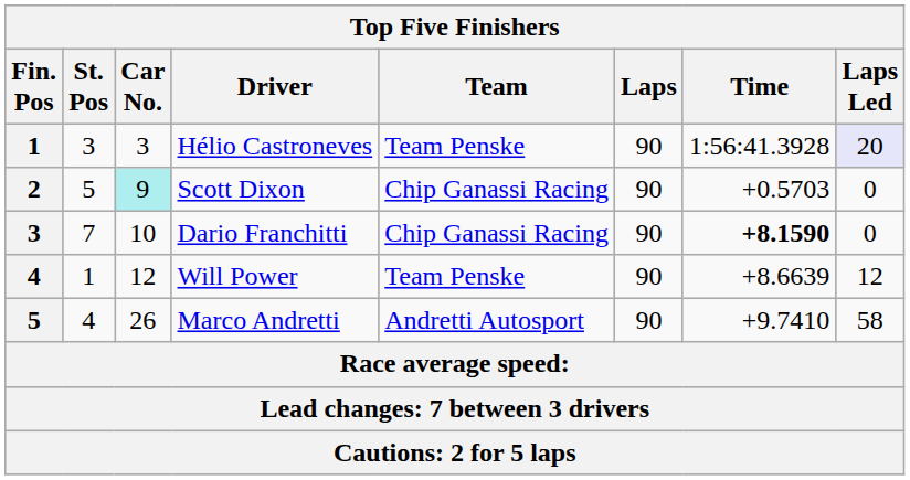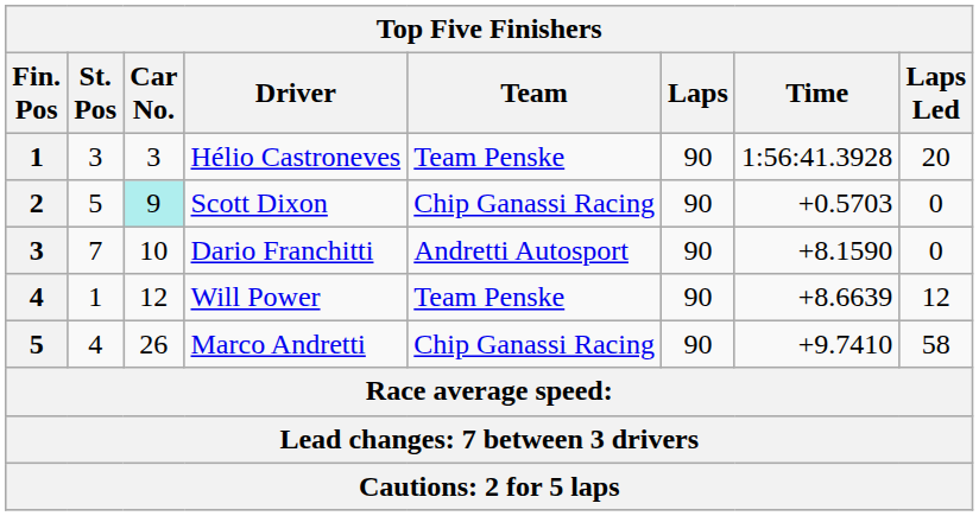 <table class="wikitable" style="font-size:95%;">
 <tr>
 <th colspan=9>Top Five Finishers</th>
 </tr>
 <tr>
 <th>Fin.<br>Pos</th>
 <th>St.<br>Pos</th>
 <th>Car<br>No.</th>
 <th>Driver</th>
 <th>Team</th>
 <th>Laps</th>
 <th>Time</th>
 <th>Laps<br>Led</th>
 </tr>
 <tr>
 <th>1</th>
 <td align=center>3</td>
 <td align=center>3</td>
 <td> <a href='#'>Hélio Castroneves</a></td>
 <td><a href='#'>Team Penske</a></td>
 <td align=center>90</td>
 <td align=right>1:56:41.3928</td>
-<td align=center style="background: lavender;">20</td>
+<td align=center>20</td>
 </tr>
 <tr>
 <th>2</th>
 <td align=center>5</td>
 <td align=center style="background: paleturquoise;">9</td>
 <td> <a href='#'>Scott Dixon</a></td>
 <td><a href='#'>Chip Ganassi Racing</a></td>
 <td align=center>90</td>
 <td align=right>+0.5703</td>
 <td align=center>0</td>
 </tr>
 <tr>
 <th>3</th>
 <td align=center>7</td>
 <td align=center>10</td>
 <td> <a href='#'>Dario Franchitti</a></td>
-<td><a href='#'>Chip Ganassi Racing</a></td>
+<td><a href='#'>Andretti Autosport</a></td>
 <td align=center>90</td>
-<td align=right><strong>+8.1590</strong></td>
+<td align=right>+8.1590</td>
 <td align=center>0</td>
 </tr>
 <tr>
 <th>4</th>
 <td align=center>1</td>
 <td align=center>12</td>
 <td> <a href='#'>Will Power</a></td>
 <td><a href='#'>Team Penske</a></td>
 <td align=center>90</td>
 <td align=right>+8.6639</td>
 <td align=center>12</td>
 </tr>
 <tr>
 <th>5</th>
 <td align=center>4</td>
 <td align=center>26</td>
 <td> <a href='#'>Marco Andretti</a></td>
-<td><a href='#'>Andretti Autosport</a></td>
+<td><a href='#'>Chip Ganassi Racing</a></td>
 <td align=center>90</td>
 <td align=right>+9.7410</td>
 <td align=center>58</td>
 </tr>
 <tr>
 <th colspan=9>Race average speed: </th>
 </tr>
 <tr>
 <th colspan=9>Lead changes: 7 between 3 drivers</th>
 </tr>
 <tr>
 <th colspan=9>Cautions: 2 for 5 laps</th>
 </tr>
 </table>
